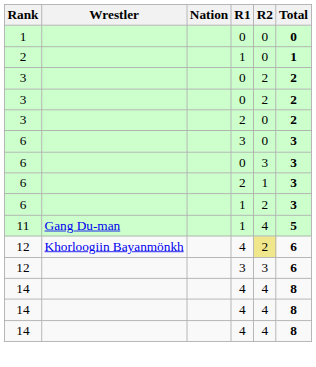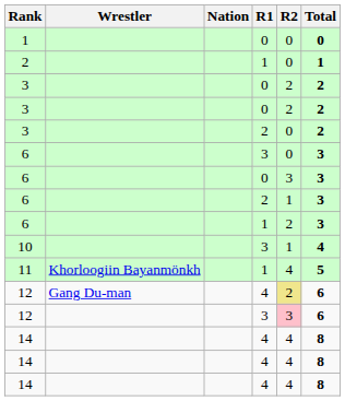 <table class="wikitable sortable" style="text-align:center;">
 <tr>
 <th>Rank</th>
 <th>Wrestler</th>
 <th>Nation</th>
 <th>R1</th>
 <th>R2</th>
 <th>Total</th>
 </tr>
 <tr style="background:#cfc;">
 <td>1</td>
 <td align=left></td>
 <td align=left></td>
 <td>0</td>
 <td>0</td>
 <td><strong>0</strong></td>
 </tr>
 <tr style="background:#cfc;">
 <td>2</td>
 <td align=left></td>
 <td align=left></td>
 <td>1</td>
 <td>0</td>
 <td><strong>1</strong></td>
 </tr>
 <tr style="background:#cfc;">
 <td>3</td>
 <td align=left></td>
 <td align=left></td>
 <td>0</td>
 <td>2</td>
 <td><strong>2</strong></td>
 </tr>
 <tr style="background:#cfc;">
 <td>3</td>
 <td align=left></td>
 <td align=left></td>
 <td>0</td>
 <td>2</td>
 <td><strong>2</strong></td>
 </tr>
 <tr style="background:#cfc;">
 <td>3</td>
 <td align=left></td>
 <td align=left></td>
 <td>2</td>
 <td>0</td>
 <td><strong>2</strong></td>
 </tr>
 <tr style="background:#cfc;">
 <td>6</td>
 <td align=left></td>
 <td align=left></td>
 <td>3</td>
 <td>0</td>
 <td><strong>3</strong></td>
 </tr>
 <tr style="background:#cfc;">
 <td>6</td>
 <td align=left></td>
 <td align=left></td>
 <td>0</td>
 <td>3</td>
 <td><strong>3</strong></td>
 </tr>
 <tr style="background:#cfc;">
 <td>6</td>
 <td align=left></td>
 <td align=left></td>
 <td>2</td>
 <td>1</td>
 <td><strong>3</strong></td>
 </tr>
 <tr style="background:#cfc;">
 <td>6</td>
 <td align=left></td>
 <td align=left></td>
 <td>1</td>
 <td>2</td>
 <td><strong>3</strong></td>
 </tr>
 <tr style="background:#cfc;">
+<td>10</td>
+<td align=left></td>
+<td align=left></td>
+<td>3</td>
+<td>1</td>
+<td><strong>4</strong></td>
+</tr>
+<tr style="background:#cfc;">
 <td>11</td>
-<td align=left><a href='#'>Gang Du-man</a></td>
+<td align=left><a href='#'>Khorloogiin Bayanmönkh</a></td>
 <td align=left></td>
 <td>1</td>
 <td>4</td>
 <td><strong>5</strong></td>
 </tr>
 <tr>
 <td>12</td>
-<td align=left><a href='#'>Khorloogiin Bayanmönkh</a></td>
+<td align=left><a href='#'>Gang Du-man</a></td>
 <td align=left></td>
 <td>4</td>
 <td style="background: khaki;">2</td>
 <td><strong>6</strong></td>
 </tr>
 <tr>
 <td>12</td>
 <td align=left></td>
 <td align=left></td>
 <td>3</td>
-<td>3</td>
+<td style="background: pink;">3</td>
 <td><strong>6</strong></td>
 </tr>
 <tr>
 <td>14</td>
 <td align=left></td>
 <td align=left></td>
 <td>4</td>
 <td>4</td>
 <td><strong>8</strong></td>
 </tr>
 <tr>
 <td>14</td>
 <td align=left></td>
 <td align=left></td>
 <td>4</td>
 <td>4</td>
 <td><strong>8</strong></td>
 </tr>
 <tr>
 <td>14</td>
 <td align=left></td>
 <td align=left></td>
 <td>4</td>
 <td>4</td>
 <td><strong>8</strong></td>
 </tr>
 </table>
